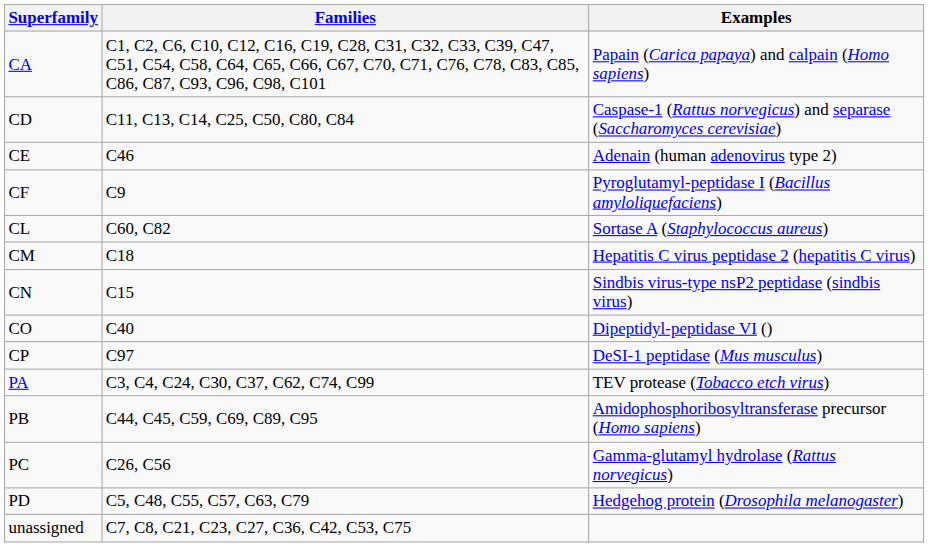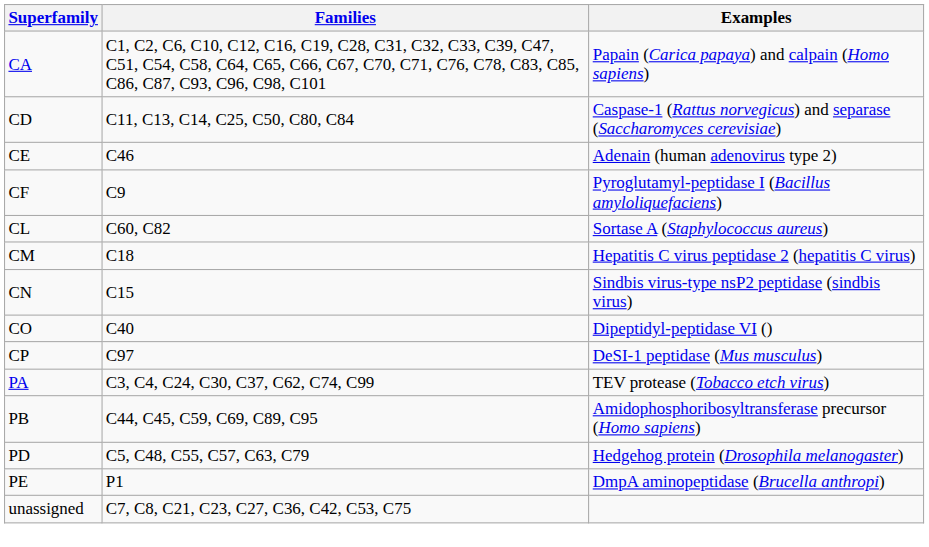 <table class="wikitable mw-collapsible mw-collapsed">
 <tr>
 <th><a href='#'>Superfamily</a></th>
 <th><a href='#'>Families</a></th>
 <th>Examples</th>
 </tr>
 <tr>
 <td><a href='#'>CA</a></td>
 <td>C1, C2, C6, C10, C12, C16, C19, C28, C31, C32, C33, C39, C47, C51, C54, C58, C64, C65, C66, C67, C70, C71, C76, C78, C83, C85, C86, C87, C93, C96, C98, C101</td>
 <td><a href='#'>Papain</a> (<em><a href='#'>Carica papaya</a></em>) and <a href='#'>calpain</a> (<em><a href='#'>Homo sapiens</a></em>)</td>
 </tr>
 <tr>
 <td>CD</td>
 <td>C11, C13, C14, C25, C50, C80, C84</td>
 <td><a href='#'>Caspase-1</a> (<em><a href='#'>Rattus norvegicus</a></em>) and <a href='#'>separase</a> (<em><a href='#'>Saccharomyces cerevisiae</a></em>)</td>
 </tr>
 <tr>
 <td>CE</td>
 <td>C46</td>
 <td><a href='#'>Adenain</a> (human <a href='#'>adenovirus</a> type 2)</td>
 </tr>
 <tr>
 <td>CF</td>
 <td>C9</td>
 <td><a href='#'>Pyroglutamyl-peptidase I</a> (<em><a href='#'>Bacillus amyloliquefaciens</a></em>)</td>
 </tr>
 <tr>
 <td>CL</td>
 <td>C60, C82</td>
 <td><a href='#'>Sortase A</a> (<em><a href='#'>Staphylococcus aureus</a></em>)</td>
 </tr>
 <tr>
 <td>CM</td>
 <td>C18</td>
 <td><a href='#'>Hepatitis C virus peptidase 2</a> (<a href='#'>hepatitis C virus</a>)</td>
 </tr>
 <tr>
 <td>CN</td>
 <td>C15</td>
 <td><a href='#'>Sindbis virus-type nsP2 peptidase</a> (<a href='#'>sindbis virus</a>)</td>
 </tr>
 <tr>
 <td>CO</td>
 <td>C40</td>
 <td><a href='#'>Dipeptidyl-peptidase VI</a> (<em></em>)</td>
 </tr>
 <tr>
 <td>CP</td>
 <td>C97</td>
 <td><a href='#'>DeSI-1 peptidase</a> (<em><a href='#'>Mus musculus</a></em>)</td>
 </tr>
 <tr>
 <td><a href='#'>PA</a></td>
 <td>C3, C4, C24, C30, C37, C62, C74, C99</td>
 <td>TEV protease (<em><a href='#'>Tobacco etch virus</a></em>)</td>
 </tr>
 <tr>
 <td>PB</td>
 <td>C44, C45, C59, C69, C89, C95</td>
 <td><a href='#'>Amidophosphoribosyltransferase</a> precursor (<em><a href='#'>Homo sapiens</a></em>)</td>
 </tr>
 <tr>
-<td>PC</td>
-<td>C26, C56</td>
-<td><a href='#'>Gamma-glutamyl hydrolase</a> (<em><a href='#'>Rattus norvegicus</a></em>)</td>
-</tr>
-<tr>
 <td>PD</td>
 <td>C5, C48, C55, C57, C63, C79</td>
 <td><a href='#'>Hedgehog protein</a> (<em><a href='#'>Drosophila melanogaster</a></em>)</td>
+</tr>
+<tr>
+<td>PE</td>
+<td>P1</td>
+<td><a href='#'>DmpA aminopeptidase</a> (<em><a href='#'>Brucella anthropi</a></em>)</td>
 </tr>
 <tr>
 <td>unassigned</td>
 <td>C7, C8, C21, C23, C27, C36, C42, C53, C75</td>
 <td></td>
 </tr>
 </table>
